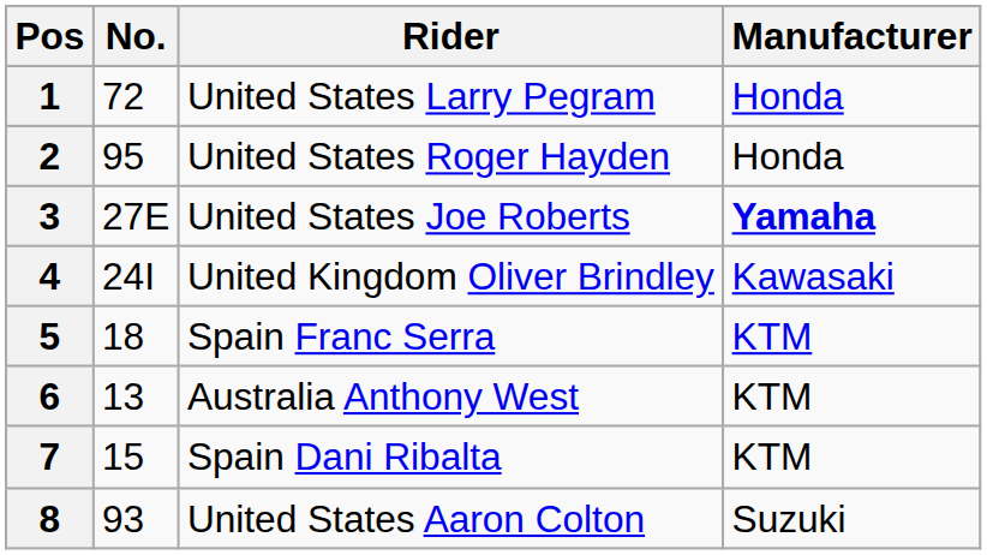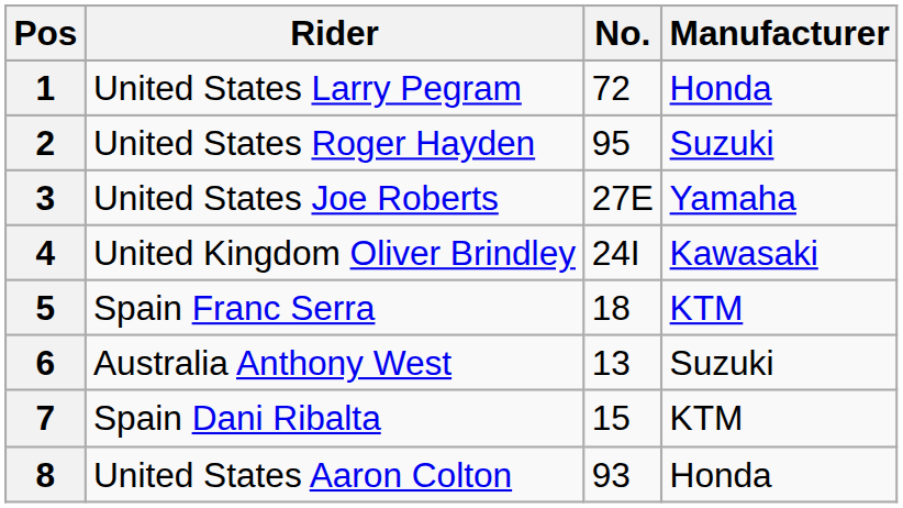 <table class="wikitable" style="font-size:95%">
 <tr>
 <th>Pos</th>
+<th>Rider</th>
 <th>No.</th>
-<th>Rider</th>
 <th>Manufacturer</th>
 </tr>
 <tr>
 <th>1</th>
+<td>United States <a href='#'>Larry Pegram</a></td>
 <td>72</td>
-<td>United States <a href='#'>Larry Pegram</a></td>
 <td><a href='#'>Honda</a></td>
 </tr>
 <tr>
 <th>2</th>
+<td>United States <a href='#'>Roger Hayden</a></td>
 <td>95</td>
-<td>United States <a href='#'>Roger Hayden</a></td>
-<td>Honda</td>
+<td><a href='#'>Suzuki</a></td>
 </tr>
 <tr>
 <th>3</th>
+<td>United States <a href='#'>Joe Roberts</a></td>
 <td>27E</td>
-<td>United States <a href='#'>Joe Roberts</a></td>
-<td><strong><a href='#'>Yamaha</a></strong></td>
+<td><a href='#'>Yamaha</a></td>
 </tr>
 <tr>
 <th>4</th>
+<td>United Kingdom <a href='#'>Oliver Brindley</a></td>
 <td>24I</td>
-<td>United Kingdom <a href='#'>Oliver Brindley</a></td>
 <td><a href='#'>Kawasaki</a></td>
 </tr>
 <tr>
 <th>5</th>
+<td>Spain <a href='#'>Franc Serra</a></td>
 <td>18</td>
-<td>Spain <a href='#'>Franc Serra</a></td>
 <td><a href='#'>KTM</a></td>
 </tr>
 <tr>
 <th>6</th>
+<td>Australia <a href='#'>Anthony West</a></td>
 <td>13</td>
-<td>Australia <a href='#'>Anthony West</a></td>
-<td>KTM</td>
+<td>Suzuki</td>
 </tr>
 <tr>
 <th>7</th>
+<td>Spain <a href='#'>Dani Ribalta</a></td>
 <td>15</td>
-<td>Spain <a href='#'>Dani Ribalta</a></td>
 <td>KTM</td>
 </tr>
 <tr>
 <th>8</th>
+<td>United States <a href='#'>Aaron Colton</a></td>
 <td>93</td>
-<td>United States <a href='#'>Aaron Colton</a></td>
-<td>Suzuki</td>
+<td>Honda</td>
 </tr>
 </table>
